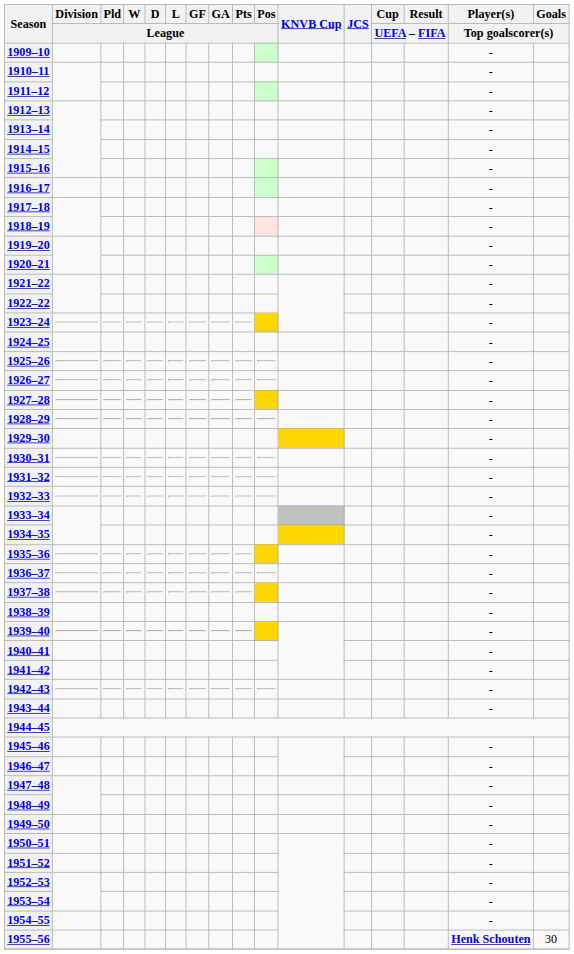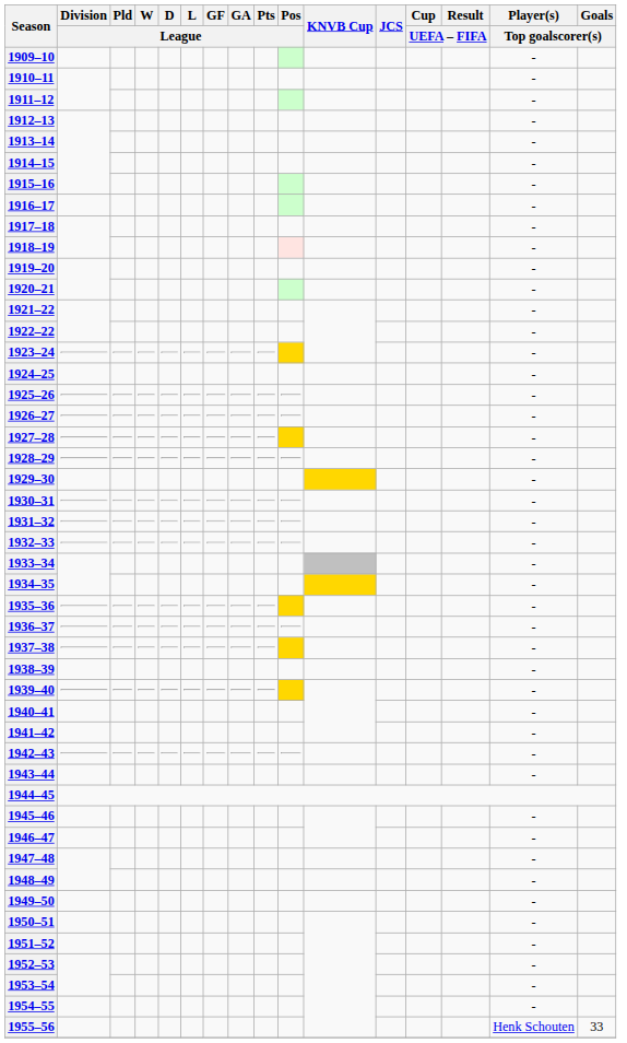 <table class="wikitable sortable" style="text-align: center">
 <tr>
 <th rowspan="2" scope="col">Season </th>
 <th scope="col">Division</th>
 <th style="width:20px;" scope="col">Pld</th>
 <th style="width:20px;" scope="col">W</th>
 <th style="width:20px;" scope="col">D</th>
 <th style="width:20px;" scope="col">L</th>
 <th style="width:20px;" scope="col">GF</th>
 <th style="width:20px;" scope="col">GA</th>
 <th style="width:20px;" scope="col">Pts</th>
 <th style="width:20px;" scope="col">Pos</th>
 <th rowspan="2" scope="col"><a href='#'>KNVB Cup</a></th>
 <th rowspan="2" scope="col"><a href='#'>JCS</a></th>
 <th scope="col">Cup</th>
 <th scope="col">Result</th>
 <th scope="col">Player(s)</th>
 <th scope="col">Goals</th>
 </tr>
 <tr class="unsortable">
 <th colspan="9" scope="col">League</th>
 <th colspan="2" scope="col"><a href='#'>UEFA</a> – <a href='#'>FIFA</a></th>
 <th colspan="2" scope="col">Top goalscorer(s)</th>
 </tr>
 <tr>
 <th scope="row"><a href='#'>1909–10</a></th>
 <td style="text-align:left;" rowspan="1"></td>
 <td></td>
 <td></td>
 <td></td>
 <td></td>
 <td></td>
 <td></td>
 <td></td>
 <td style=background:#cfc> </td>
 <td></td>
 <td></td>
 <td></td>
 <td></td>
 <td style="text-align:centre">-</td>
 <td></td>
 </tr>
 <tr>
 <th scope="row"><a href='#'>1910–11</a></th>
 <td style="text-align:left;" rowspan="2"></td>
 <td></td>
 <td></td>
 <td></td>
 <td></td>
 <td></td>
 <td></td>
 <td></td>
 <td></td>
 <td></td>
 <td></td>
 <td></td>
 <td></td>
 <td style="text-align:centre">-</td>
 <td></td>
 </tr>
 <tr>
 <th scope="row"><a href='#'>1911–12</a></th>
 <td></td>
 <td></td>
 <td></td>
 <td></td>
 <td></td>
 <td></td>
 <td></td>
 <td style=background:#cfc> </td>
 <td></td>
 <td></td>
 <td></td>
 <td></td>
 <td style="text-align:centre">-</td>
 <td></td>
 </tr>
 <tr>
 <th scope="row"><a href='#'>1912–13</a></th>
 <td style="text-align:left;" rowspan="4"></td>
 <td></td>
 <td></td>
 <td></td>
 <td></td>
 <td></td>
 <td></td>
 <td></td>
 <td></td>
 <td></td>
 <td></td>
 <td></td>
 <td></td>
 <td style="text-align:centre">-</td>
 <td></td>
 </tr>
 <tr>
 <th scope="row"><a href='#'>1913–14</a></th>
 <td></td>
 <td></td>
 <td></td>
 <td></td>
 <td></td>
 <td></td>
 <td></td>
 <td></td>
 <td></td>
 <td></td>
 <td></td>
 <td></td>
 <td style="text-align:centre">-</td>
 <td></td>
 </tr>
 <tr>
 <th scope="row"><a href='#'>1914–15</a></th>
 <td></td>
 <td></td>
 <td></td>
 <td></td>
 <td></td>
 <td></td>
 <td></td>
 <td></td>
 <td></td>
 <td></td>
 <td></td>
 <td></td>
 <td style="text-align:centre">-</td>
 <td></td>
 </tr>
 <tr>
 <th scope="row"><a href='#'>1915–16</a></th>
 <td></td>
 <td></td>
 <td></td>
 <td></td>
 <td></td>
 <td></td>
 <td></td>
 <td style=background:#cfc> </td>
 <td></td>
 <td></td>
 <td></td>
 <td></td>
 <td style="text-align:centre">-</td>
 <td></td>
 </tr>
 <tr>
 <th scope="row"><a href='#'>1916–17</a></th>
 <td style="text-align:left;" rowspan="1"></td>
 <td></td>
 <td></td>
 <td></td>
 <td></td>
 <td></td>
 <td></td>
 <td></td>
 <td style=background:#cfc> </td>
 <td></td>
 <td></td>
 <td></td>
 <td></td>
 <td style="text-align:centre">-</td>
 <td></td>
 </tr>
 <tr>
 <th scope="row"><a href='#'>1917–18</a></th>
 <td style="text-align:left;" rowspan="2"></td>
 <td></td>
 <td></td>
 <td></td>
 <td></td>
 <td></td>
 <td></td>
 <td></td>
 <td></td>
 <td></td>
 <td></td>
 <td></td>
 <td></td>
 <td style="text-align:centre">-</td>
 <td></td>
 </tr>
 <tr>
 <th scope="row"><a href='#'>1918–19</a></th>
 <td></td>
 <td></td>
 <td></td>
 <td></td>
 <td></td>
 <td></td>
 <td></td>
 <td style=background:MistyRose> </td>
 <td style=color:grey></td>
 <td></td>
 <td></td>
 <td></td>
 <td style="text-align:centre">-</td>
 <td></td>
 </tr>
 <tr>
 <th scope="row"><a href='#'>1919–20</a></th>
 <td style="text-align:left;" rowspan="2"></td>
 <td></td>
 <td></td>
 <td></td>
 <td></td>
 <td></td>
 <td></td>
 <td></td>
 <td></td>
 <td></td>
 <td></td>
 <td></td>
 <td></td>
 <td style="text-align:centre">-</td>
 <td></td>
 </tr>
 <tr>
 <th scope="row"><a href='#'>1920–21</a></th>
 <td></td>
 <td></td>
 <td></td>
 <td></td>
 <td></td>
 <td></td>
 <td></td>
 <td style=background:#cfc> </td>
 <td></td>
 <td></td>
 <td></td>
 <td></td>
 <td style="text-align:centre">-</td>
 <td></td>
 </tr>
 <tr>
 <th scope="row"><a href='#'>1921–22</a></th>
 <td style="text-align:left;" rowspan="2"></td>
 <td></td>
 <td></td>
 <td></td>
 <td></td>
 <td></td>
 <td></td>
 <td></td>
 <td></td>
 <td style=color:grey; rowspan="3"></td>
 <td></td>
 <td></td>
 <td></td>
 <td style="text-align:centre">-</td>
 <td></td>
 </tr>
 <tr>
 <th scope="row"><a href='#'>1922–22</a></th>
 <td></td>
 <td></td>
 <td></td>
 <td></td>
 <td></td>
 <td></td>
 <td></td>
 <td></td>
 <td></td>
 <td></td>
 <td></td>
 <td style="text-align:centre">-</td>
 <td></td>
 </tr>
 <tr>
 <th scope="row"><a href='#'>1923–24</a></th>
 <td style="text-align:left;" rowspan="1"><hr><div></div></td>
 <td><hr></td>
 <td><hr></td>
 <td><hr></td>
 <td><hr></td>
 <td><hr></td>
 <td><hr></td>
 <td><hr></td>
 <td style=background:gold;color:red></td>
 <td></td>
 <td></td>
 <td></td>
 <td style="text-align:centre">-</td>
 <td></td>
 </tr>
 <tr>
 <th scope="row"><a href='#'>1924–25</a></th>
 <td style="text-align:left;" rowspan="1"></td>
 <td></td>
 <td></td>
 <td></td>
 <td></td>
 <td></td>
 <td></td>
 <td></td>
 <td></td>
 <td></td>
 <td></td>
 <td></td>
 <td></td>
 <td style="text-align:centre">-</td>
 <td></td>
 </tr>
 <tr>
 <th scope="row"><a href='#'>1925–26</a></th>
 <td style="text-align:left;" rowspan="1"><hr></td>
 <td><hr></td>
 <td><hr></td>
 <td><hr></td>
 <td><hr></td>
 <td><hr></td>
 <td><hr></td>
 <td><hr></td>
 <td><hr></td>
 <td></td>
 <td></td>
 <td></td>
 <td></td>
 <td style="text-align:centre">-</td>
 <td></td>
 </tr>
 <tr>
 <th scope="row"><a href='#'>1926–27</a></th>
 <td style="text-align:left;" rowspan="1"><hr></td>
 <td><hr></td>
 <td><hr></td>
 <td><hr></td>
 <td><hr></td>
 <td><hr></td>
 <td><hr></td>
 <td><hr></td>
 <td><hr></td>
 <td></td>
 <td></td>
 <td></td>
 <td></td>
 <td style="text-align:centre">-</td>
 <td></td>
 </tr>
 <tr>
 <th scope="row"><a href='#'>1927–28</a></th>
 <td style="text-align:left;" rowspan="1"><hr></td>
 <td><hr></td>
 <td><hr></td>
 <td><hr></td>
 <td><hr></td>
 <td><hr></td>
 <td><hr></td>
 <td><hr></td>
 <td style=background:gold;color:red></td>
 <td></td>
 <td></td>
 <td></td>
 <td></td>
 <td style="text-align:centre">-</td>
 <td></td>
 </tr>
 <tr>
 <th scope="row"><a href='#'>1928–29</a></th>
 <td style="text-align:left;" rowspan="1"><hr></td>
 <td><hr></td>
 <td><hr></td>
 <td><hr></td>
 <td><hr></td>
 <td><hr></td>
 <td><hr></td>
 <td><hr></td>
 <td><hr></td>
 <td style=color:grey;></td>
 <td></td>
 <td></td>
 <td></td>
 <td style="text-align:centre">-</td>
 <td></td>
 </tr>
 <tr>
 <th scope="row"><a href='#'>1929–30</a></th>
 <td style="text-align:left;" rowspan="1"></td>
 <td></td>
 <td></td>
 <td></td>
 <td></td>
 <td></td>
 <td></td>
 <td></td>
 <td></td>
 <td style=background:gold></td>
 <td></td>
 <td></td>
 <td></td>
 <td style="text-align:centre">-</td>
 <td></td>
 </tr>
 <tr>
 <th scope="row"><a href='#'>1930–31</a></th>
 <td style="text-align:left;" rowspan="1"><hr></td>
 <td><hr></td>
 <td><hr></td>
 <td><hr></td>
 <td><hr></td>
 <td><hr></td>
 <td><hr></td>
 <td><hr></td>
 <td><hr></td>
 <td style=color:grey;></td>
 <td></td>
 <td></td>
 <td></td>
 <td style="text-align:centre">-</td>
 <td></td>
 </tr>
 <tr>
 <th scope="row"><a href='#'>1931–32</a></th>
 <td style="text-align:left;" rowspan="1"><hr></td>
 <td><hr></td>
 <td><hr></td>
 <td><hr></td>
 <td><hr></td>
 <td><hr></td>
 <td><hr></td>
 <td><hr></td>
 <td><hr></td>
 <td></td>
 <td></td>
 <td></td>
 <td></td>
 <td style="text-align:centre">-</td>
 <td></td>
 </tr>
 <tr>
 <th scope="row"><a href='#'>1932–33</a></th>
 <td style="text-align:left;" rowspan="1"><hr></td>
 <td><hr></td>
 <td><hr></td>
 <td><hr></td>
 <td><hr></td>
 <td><hr></td>
 <td><hr></td>
 <td><hr></td>
 <td><hr></td>
 <td style=color:grey;></td>
 <td></td>
 <td></td>
 <td></td>
 <td style="text-align:centre">-</td>
 <td></td>
 </tr>
 <tr>
 <th scope="row"><a href='#'>1933–34</a></th>
 <td style="text-align:left;" rowspan="2"></td>
 <td></td>
 <td></td>
 <td></td>
 <td></td>
 <td></td>
 <td></td>
 <td></td>
 <td></td>
 <td style=background:silver></td>
 <td></td>
 <td></td>
 <td></td>
 <td style="text-align:centre">-</td>
 <td></td>
 </tr>
 <tr>
 <th scope="row"><a href='#'>1934–35</a></th>
 <td></td>
 <td></td>
 <td></td>
 <td></td>
 <td></td>
 <td></td>
 <td></td>
 <td></td>
 <td style=background:gold></td>
 <td></td>
 <td></td>
 <td></td>
 <td style="text-align:centre">-</td>
 <td></td>
 </tr>
 <tr>
 <th scope="row"><a href='#'>1935–36</a></th>
 <td style="text-align:left;" rowspan="1"><hr></td>
 <td><hr></td>
 <td><hr></td>
 <td><hr></td>
 <td><hr></td>
 <td><hr></td>
 <td><hr></td>
 <td><hr></td>
 <td style=background:gold;color:red></td>
 <td></td>
 <td></td>
 <td></td>
 <td></td>
 <td style="text-align:centre">-</td>
 <td></td>
 </tr>
 <tr>
 <th scope="row"><a href='#'>1936–37</a></th>
 <td style="text-align:left;" rowspan="1"><hr></td>
 <td><hr></td>
 <td><hr></td>
 <td><hr></td>
 <td><hr></td>
 <td><hr></td>
 <td><hr></td>
 <td><hr></td>
 <td><hr></td>
 <td></td>
 <td></td>
 <td></td>
 <td></td>
 <td style="text-align:centre">-</td>
 <td></td>
 </tr>
 <tr>
 <th scope="row"><a href='#'>1937–38</a></th>
 <td style="text-align:left;" rowspan="1"><hr></td>
 <td><hr></td>
 <td><hr></td>
 <td><hr></td>
 <td><hr></td>
 <td><hr></td>
 <td><hr></td>
 <td><hr></td>
 <td style=background:gold;color:red></td>
 <td></td>
 <td></td>
 <td></td>
 <td></td>
 <td style="text-align:centre">-</td>
 <td></td>
 </tr>
 <tr>
 <th scope="row"><a href='#'>1938–39</a></th>
 <td style="text-align:left;" rowspan="1"></td>
 <td></td>
 <td></td>
 <td></td>
 <td></td>
 <td></td>
 <td></td>
 <td></td>
 <td></td>
 <td></td>
 <td></td>
 <td></td>
 <td></td>
 <td style="text-align:centre">-</td>
 <td></td>
 </tr>
 <tr>
 <th scope="row"><a href='#'>1939–40</a></th>
 <td style="text-align:left;" rowspan="1"><hr></td>
 <td><hr></td>
 <td><hr></td>
 <td><hr></td>
 <td><hr></td>
 <td><hr></td>
 <td><hr></td>
 <td><hr></td>
 <td style=background:gold;color:red></td>
 <td style=color:grey; rowspan="3"></td>
 <td></td>
 <td></td>
 <td></td>
 <td style="text-align:centre">-</td>
 <td></td>
 </tr>
 <tr>
 <th scope="row"><a href='#'>1940–41</a></th>
 <td style="text-align:left;" rowspan="1"></td>
 <td></td>
 <td></td>
 <td></td>
 <td></td>
 <td></td>
 <td></td>
 <td></td>
 <td></td>
 <td></td>
 <td></td>
 <td></td>
 <td style="text-align:centre">-</td>
 <td></td>
 </tr>
 <tr>
 <th scope="row"><a href='#'>1941–42</a></th>
 <td style="text-align:left;" rowspan="1"></td>
 <td></td>
 <td></td>
 <td></td>
 <td></td>
 <td></td>
 <td></td>
 <td></td>
 <td></td>
 <td></td>
 <td></td>
 <td></td>
 <td style="text-align:centre">-</td>
 <td></td>
 </tr>
 <tr>
 <th scope="row"><a href='#'>1942–43</a></th>
 <td style="text-align:left;" rowspan="1"><hr></td>
 <td><hr></td>
 <td><hr></td>
 <td><hr></td>
 <td><hr></td>
 <td><hr></td>
 <td><hr></td>
 <td><hr></td>
 <td><hr></td>
 <td></td>
 <td></td>
 <td></td>
 <td></td>
 <td style="text-align:centre">-</td>
 <td></td>
 </tr>
 <tr>
 <th scope="row"><a href='#'>1943–44</a></th>
 <td style="text-align:left;" rowspan="1"></td>
 <td></td>
 <td></td>
 <td></td>
 <td></td>
 <td></td>
 <td></td>
 <td></td>
 <td></td>
 <td></td>
 <td></td>
 <td></td>
 <td></td>
 <td style="text-align:centre">-</td>
 <td></td>
 </tr>
 <tr>
 <th scope="row"><a href='#'>1944–45</a></th>
 <td style="text-align:left;" rowspan="1" colspan="15"></td>
 </tr>
 <tr>
 <th scope="row"><a href='#'>1945–46</a></th>
 <td style="text-align:left;" rowspan="1"></td>
 <td></td>
 <td></td>
 <td></td>
 <td></td>
 <td></td>
 <td></td>
 <td></td>
 <td></td>
 <td style=color:grey; rowspan="2"></td>
 <td></td>
 <td></td>
 <td></td>
 <td style="text-align:centre">-</td>
 <td></td>
 </tr>
 <tr>
 <th scope="row"><a href='#'>1946–47</a></th>
 <td style="text-align:left;" rowspan="1"></td>
 <td></td>
 <td></td>
 <td></td>
 <td></td>
 <td></td>
 <td></td>
 <td></td>
 <td></td>
 <td></td>
 <td></td>
 <td></td>
 <td style="text-align:centre">-</td>
 <td></td>
 </tr>
 <tr>
 <th scope="row"><a href='#'>1947–48</a></th>
 <td style="text-align:left;" rowspan="2"></td>
 <td></td>
 <td></td>
 <td></td>
 <td></td>
 <td></td>
 <td></td>
 <td></td>
 <td></td>
 <td></td>
 <td></td>
 <td></td>
 <td></td>
 <td style="text-align:centre">-</td>
 <td></td>
 </tr>
 <tr>
 <th scope="row"><a href='#'>1948–49</a></th>
 <td></td>
 <td></td>
 <td></td>
 <td></td>
 <td></td>
 <td></td>
 <td></td>
 <td></td>
 <td></td>
 <td></td>
 <td></td>
 <td></td>
 <td style="text-align:centre">-</td>
 <td></td>
 </tr>
 <tr>
 <th scope="row"><a href='#'>1949–50</a></th>
 <td style="text-align:left;" rowspan="1"></td>
 <td></td>
 <td></td>
 <td></td>
 <td></td>
 <td></td>
 <td></td>
 <td></td>
 <td></td>
 <td></td>
 <td></td>
 <td></td>
 <td></td>
 <td style="text-align:centre">-</td>
 <td></td>
 </tr>
 <tr>
 <th scope="row"><a href='#'>1950–51</a></th>
 <td style="text-align:left;" rowspan="1"></td>
 <td></td>
 <td></td>
 <td></td>
 <td></td>
 <td></td>
 <td></td>
 <td></td>
 <td></td>
 <td style=color:grey; rowspan="6"></td>
 <td></td>
 <td></td>
 <td></td>
 <td style="text-align:centre">-</td>
 <td></td>
 </tr>
 <tr>
 <th scope="row"><a href='#'>1951–52</a></th>
 <td style="text-align:left;" rowspan="1"></td>
 <td></td>
 <td></td>
 <td></td>
 <td></td>
 <td></td>
 <td></td>
 <td></td>
 <td></td>
 <td></td>
 <td></td>
 <td></td>
 <td style="text-align:centre">-</td>
 <td></td>
 </tr>
 <tr>
 <th scope="row"><a href='#'>1952–53</a></th>
 <td style="text-align:left;" rowspan="2"></td>
 <td></td>
 <td></td>
 <td></td>
 <td></td>
 <td></td>
 <td></td>
 <td></td>
 <td></td>
 <td></td>
 <td></td>
 <td></td>
 <td style="text-align:centre">-</td>
 <td></td>
 </tr>
 <tr>
 <th scope="row"><a href='#'>1953–54</a></th>
 <td></td>
 <td></td>
 <td></td>
 <td></td>
 <td></td>
 <td></td>
 <td></td>
 <td></td>
 <td></td>
 <td></td>
 <td></td>
 <td style="text-align:centre">-</td>
 <td></td>
 </tr>
 <tr>
 <th scope="row"><a href='#'>1954–55</a></th>
 <td style="text-align:left;" rowspan="1"></td>
 <td></td>
 <td></td>
 <td></td>
 <td></td>
 <td></td>
 <td></td>
 <td></td>
 <td></td>
 <td></td>
 <td></td>
 <td></td>
 <td style="text-align:centre">-</td>
 <td></td>
 </tr>
 <tr>
 <th scope="row"><a href='#'>1955–56</a></th>
 <td style="text-align:left;" rowspan="1"></td>
 <td></td>
 <td></td>
 <td></td>
 <td></td>
 <td></td>
 <td></td>
 <td></td>
 <td></td>
 <td></td>
 <td></td>
 <td></td>
-<td style="text-align:centre"><strong><a href='#'>Henk Schouten</a></strong></td>
-<td>30</td>
+<td style="text-align:centre"><a href='#'>Henk Schouten</a></td>
+<td>33</td>
 </tr>
 <tr>
 </tr>
 </table>
